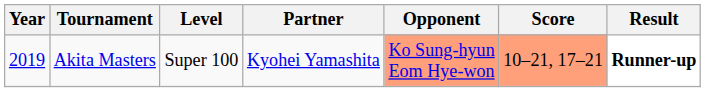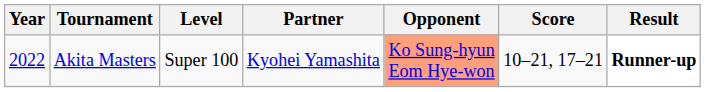 <table class="sortable wikitable" style="font-size: 90%;">
 <tr>
 <th>Year</th>
 <th>Tournament</th>
 <th>Level</th>
 <th>Partner</th>
 <th>Opponent</th>
 <th>Score</th>
 <th>Result</th>
 </tr>
 <tr>
-<td align="center"><a href='#'>2019</a></td>
+<td align="center"><a href='#'>2022</a></td>
 <td align="left"><a href='#'>Akita Masters</a></td>
 <td align="left">Super 100</td>
 <td align="left"> <a href='#'>Kyohei Yamashita</a></td>
 <td align="left" style="background: lightsalmon;"> <a href='#'>Ko Sung-hyun</a><br> <a href='#'>Eom Hye-won</a></td>
-<td align="left" style="background: lightsalmon;">10–21, 17–21</td>
+<td align="left">10–21, 17–21</td>
 <td style="text-align:left; background:white"> <strong>Runner-up</strong></td>
 </tr>
 </table>
